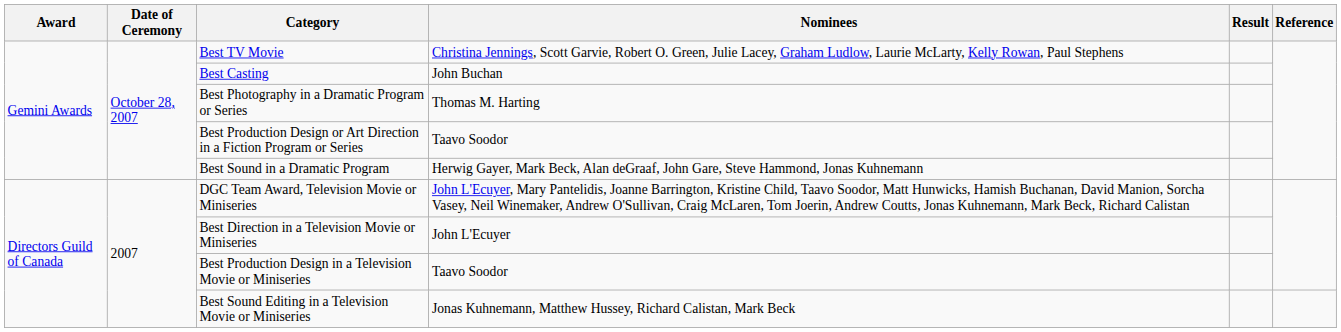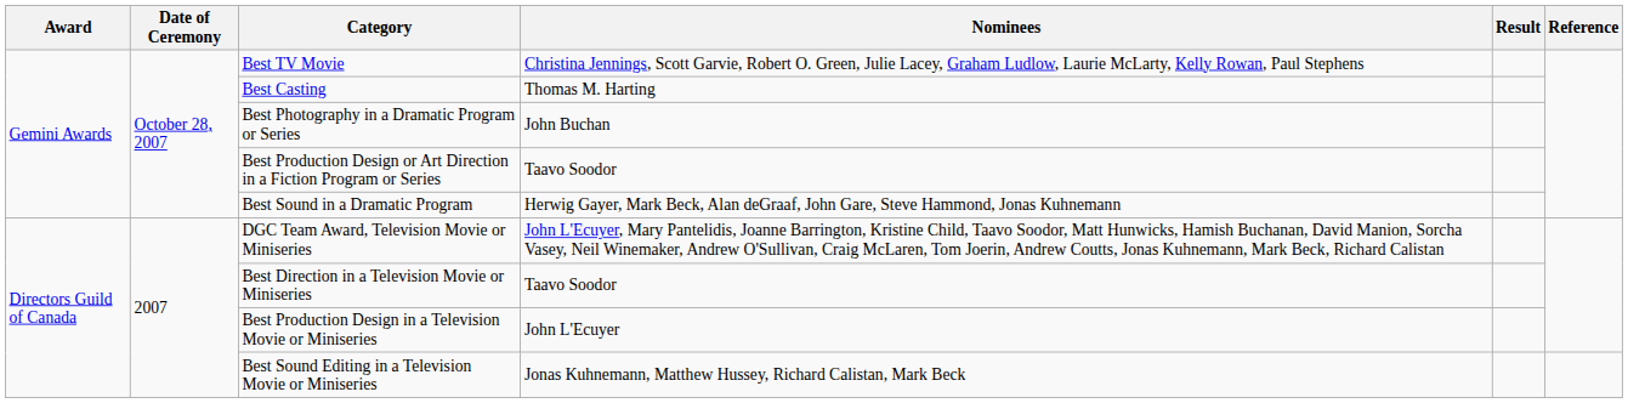 <table class="wikitable">
 <tr>
 <th>Award</th>
 <th>Date of Ceremony</th>
 <th>Category</th>
 <th>Nominees</th>
 <th>Result</th>
 <th>Reference</th>
 </tr>
 <tr>
 <td rowspan="5"><a href='#'>Gemini Awards</a></td>
 <td rowspan="5"><a href='#'>October 28, 2007</a></td>
 <td><a href='#'>Best TV Movie</a></td>
 <td><a href='#'>Christina Jennings</a>, Scott Garvie, Robert O. Green, Julie Lacey, <a href='#'>Graham Ludlow</a>, Laurie McLarty, <a href='#'>Kelly Rowan</a>, Paul Stephens</td>
 <td></td>
 <td rowspan=5></td>
 </tr>
 <tr>
 <td><a href='#'>Best Casting</a></td>
-<td>John Buchan</td>
+<td>Thomas M. Harting</td>
 <td></td>
 </tr>
 <tr>
 <td>Best Photography in a Dramatic Program or Series</td>
-<td>Thomas M. Harting</td>
+<td>John Buchan</td>
 <td></td>
 </tr>
 <tr>
 <td>Best Production Design or Art Direction in a Fiction Program or Series</td>
 <td>Taavo Soodor</td>
 <td></td>
 </tr>
 <tr>
 <td>Best Sound in a Dramatic Program</td>
 <td>Herwig Gayer, Mark Beck, Alan deGraaf, John Gare, Steve Hammond, Jonas Kuhnemann</td>
 <td></td>
 </tr>
 <tr>
 <td rowspan="4"><a href='#'>Directors Guild of Canada</a></td>
 <td rowspan="4">2007</td>
 <td>DGC Team Award, Television Movie or Miniseries</td>
 <td><a href='#'>John L'Ecuyer</a>, Mary Pantelidis, Joanne Barrington, Kristine Child, Taavo Soodor, Matt Hunwicks, Hamish Buchanan, David Manion, Sorcha Vasey, Neil Winemaker, Andrew O'Sullivan, Craig McLaren, Tom Joerin, Andrew Coutts, Jonas Kuhnemann, Mark Beck, Richard Calistan</td>
 <td></td>
 <td rowspan=3></td>
 </tr>
 <tr>
 <td>Best Direction in a Television Movie or Miniseries</td>
-<td>John L'Ecuyer</td>
+<td>Taavo Soodor</td>
 <td></td>
 </tr>
 <tr>
 <td>Best Production Design in a Television Movie or Miniseries</td>
-<td>Taavo Soodor</td>
+<td>John L'Ecuyer</td>
 <td></td>
 </tr>
 <tr>
 <td>Best Sound Editing in a Television Movie or Miniseries</td>
 <td>Jonas Kuhnemann, Matthew Hussey, Richard Calistan, Mark Beck</td>
 <td></td>
 <td></td>
 </tr>
 </table>
